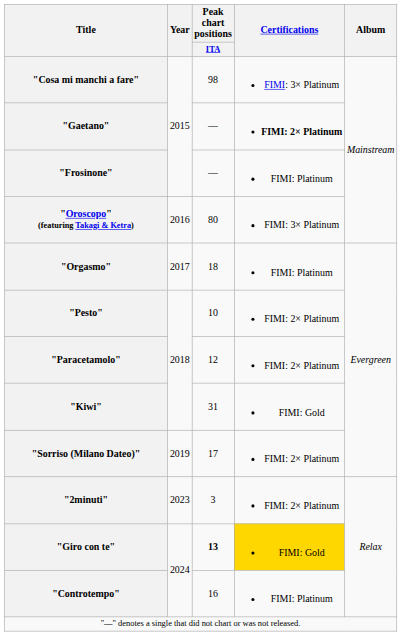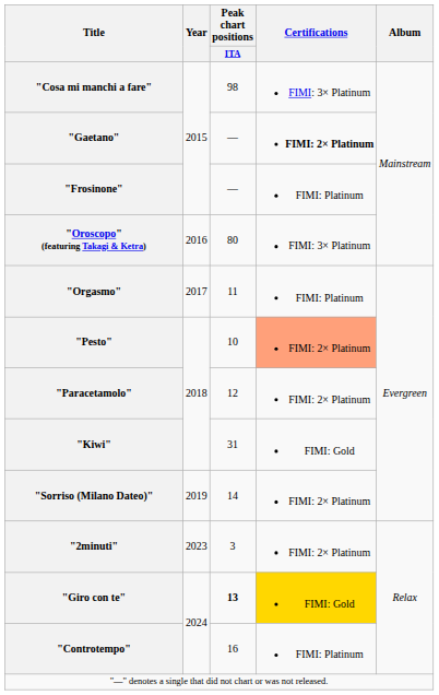 <table class="wikitable plainrowheaders" style="text-align:center;">
 <tr>
 <th scope="col" rowspan="2" style="width:16em;">Title</th>
 <th scope="col" rowspan="2" style="width:1em;">Year</th>
 <th scope="col" colspan="1">Peak chart positions</th>
 <th scope="col" rowspan="2"><a href='#'>Certifications</a></th>
 <th scope="col" rowspan="2">Album</th>
 </tr>
 <tr>
 <th scope="col" style="width:3em;font-size:85%;"><a href='#'>ITA</a><br></th>
 </tr>
 <tr>
 <th scope="row">"Cosa mi manchi a fare"</th>
 <td rowspan="3">2015</td>
 <td>98</td>
 <td><br><ul><li><a href='#'>FIMI</a>: 3× Platinum</li></ul></td>
 <td rowspan="4"><em>Mainstream</em></td>
 </tr>
 <tr>
 <th scope="row">"Gaetano"</th>
 <td>—</td>
 <td><strong><br><ul><li>FIMI: 2× Platinum</li></ul></strong></td>
 </tr>
 <tr>
 <th scope="row">"Frosinone"</th>
 <td>—</td>
 <td><br><ul><li>FIMI: Platinum</li></ul></td>
 </tr>
 <tr>
 <th scope="row">"<a href='#'>Oroscopo</a>"<br><small>(featuring <a href='#'>Takagi & Ketra</a>)</small></th>
 <td>2016</td>
 <td>80</td>
 <td><br><ul><li>FIMI: 3× Platinum</li></ul></td>
 </tr>
 <tr>
 <th scope="row">"Orgasmo"</th>
 <td>2017</td>
-<td>18</td>
+<td>11</td>
 <td><br><ul><li>FIMI: Platinum</li></ul></td>
 <td rowspan="5"><em>Evergreen</em></td>
 </tr>
 <tr>
 <th scope="row">"Pesto"</th>
 <td rowspan="3">2018</td>
 <td>10</td>
-<td><br><ul><li>FIMI: 2× Platinum</li></ul></td>
+<td style="background: lightsalmon;"><br><ul><li>FIMI: 2× Platinum</li></ul></td>
 </tr>
 <tr>
 <th scope="row">"Paracetamolo"</th>
 <td>12</td>
 <td><br><ul><li>FIMI: 2× Platinum</li></ul></td>
 </tr>
 <tr>
 <th scope="row">"Kiwi"</th>
 <td>31</td>
 <td><br><ul><li>FIMI: Gold</li></ul></td>
 </tr>
 <tr>
 <th scope="row">"Sorriso (Milano Dateo)"</th>
 <td>2019</td>
-<td>17</td>
+<td>14</td>
 <td><br><ul><li>FIMI: 2× Platinum</li></ul></td>
 </tr>
 <tr>
 <th scope="row">"2minuti"</th>
 <td>2023</td>
 <td>3</td>
 <td><br><ul><li>FIMI: 2× Platinum</li></ul></td>
 <td rowspan="3"><em>Relax</em></td>
 </tr>
 <tr>
 <th scope="row">"Giro con te"</th>
 <td rowspan="2">2024</td>
 <td><strong>13</strong></td>
 <td style="background: gold;"><br><ul><li>FIMI: Gold</li></ul></td>
 </tr>
 <tr>
 <th scope="row">"Controtempo"</th>
 <td>16</td>
 <td><br><ul><li>FIMI: Platinum</li></ul></td>
 </tr>
 <tr>
 <td colspan="5" style="text-align:center; font-size:85%;">"—" denotes a single that did not chart or was not released.</td>
 </tr>
 </table>
